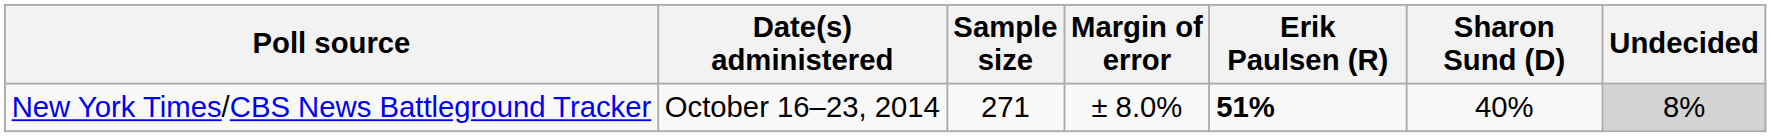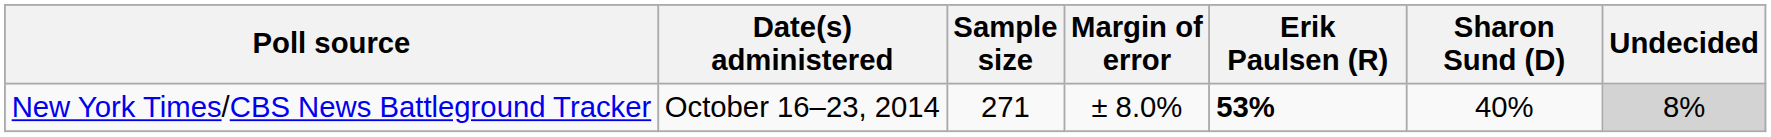 <table class="wikitable">
 <tr>
 <th>Poll source</th>
 <th>Date(s)<br>administered</th>
 <th>Sample<br>size</th>
 <th>Margin of<br>error</th>
 <th style="width:100px;">Erik<br>Paulsen (R)</th>
 <th style="width:100px;">Sharon<br>Sund (D)</th>
 <th>Undecided</th>
 </tr>
 <tr>
 <td><a href='#'>New York Times</a>/<a href='#'>CBS News Battleground Tracker</a></td>
 <td align=center>October 16–23, 2014</td>
 <td align=center>271</td>
 <td align=center>± 8.0%</td>
-<td><strong>51%</strong></td>
+<td><strong>53%</strong></td>
 <td align=center>40%</td>
 <td align=center style="background: lightgrey;">8%</td>
 </tr>
 </table>
